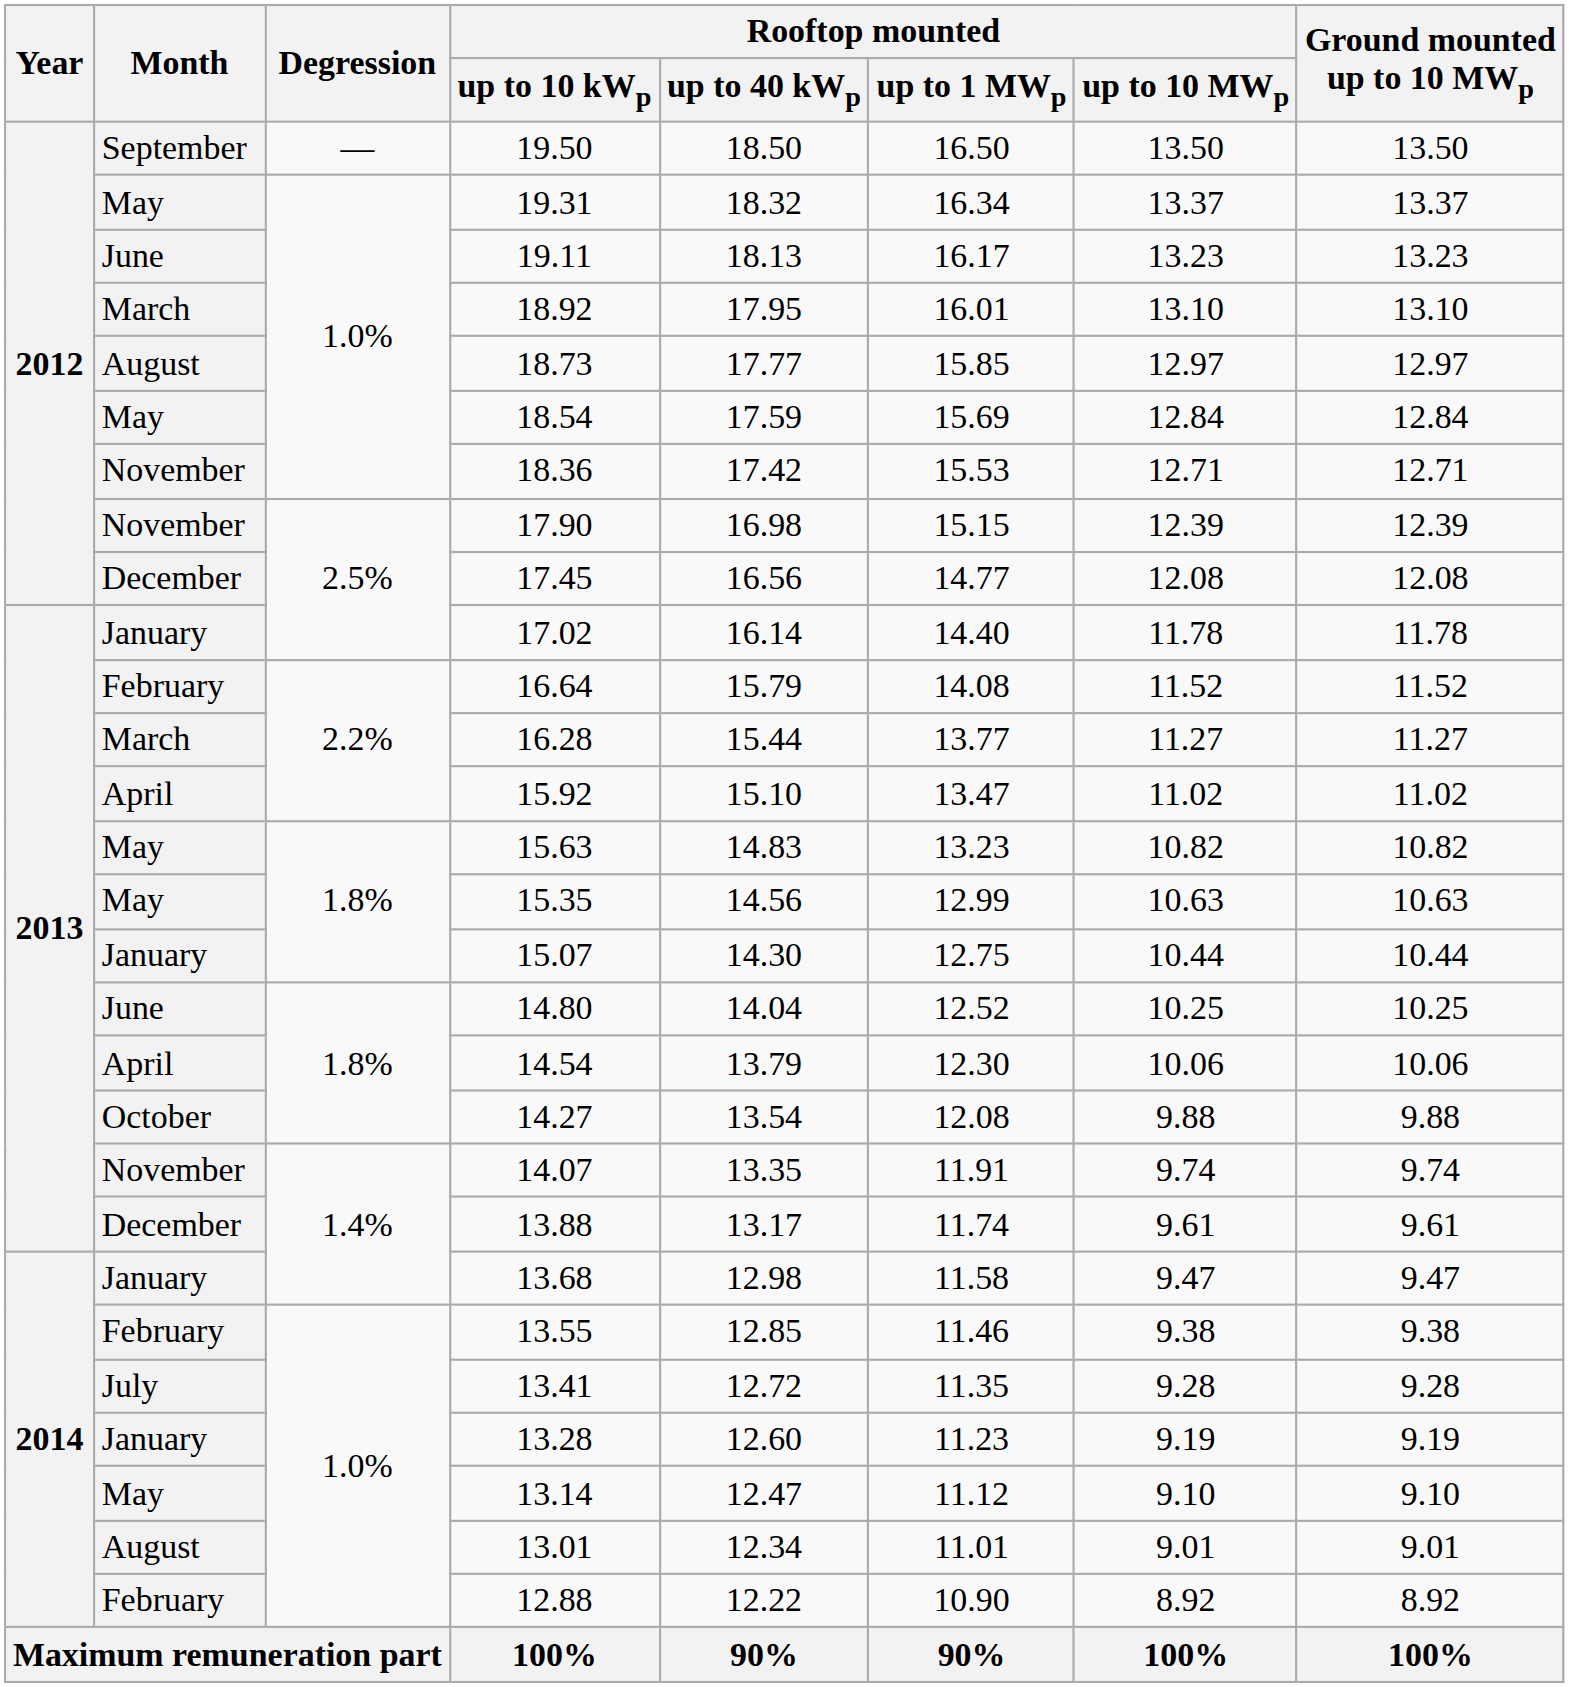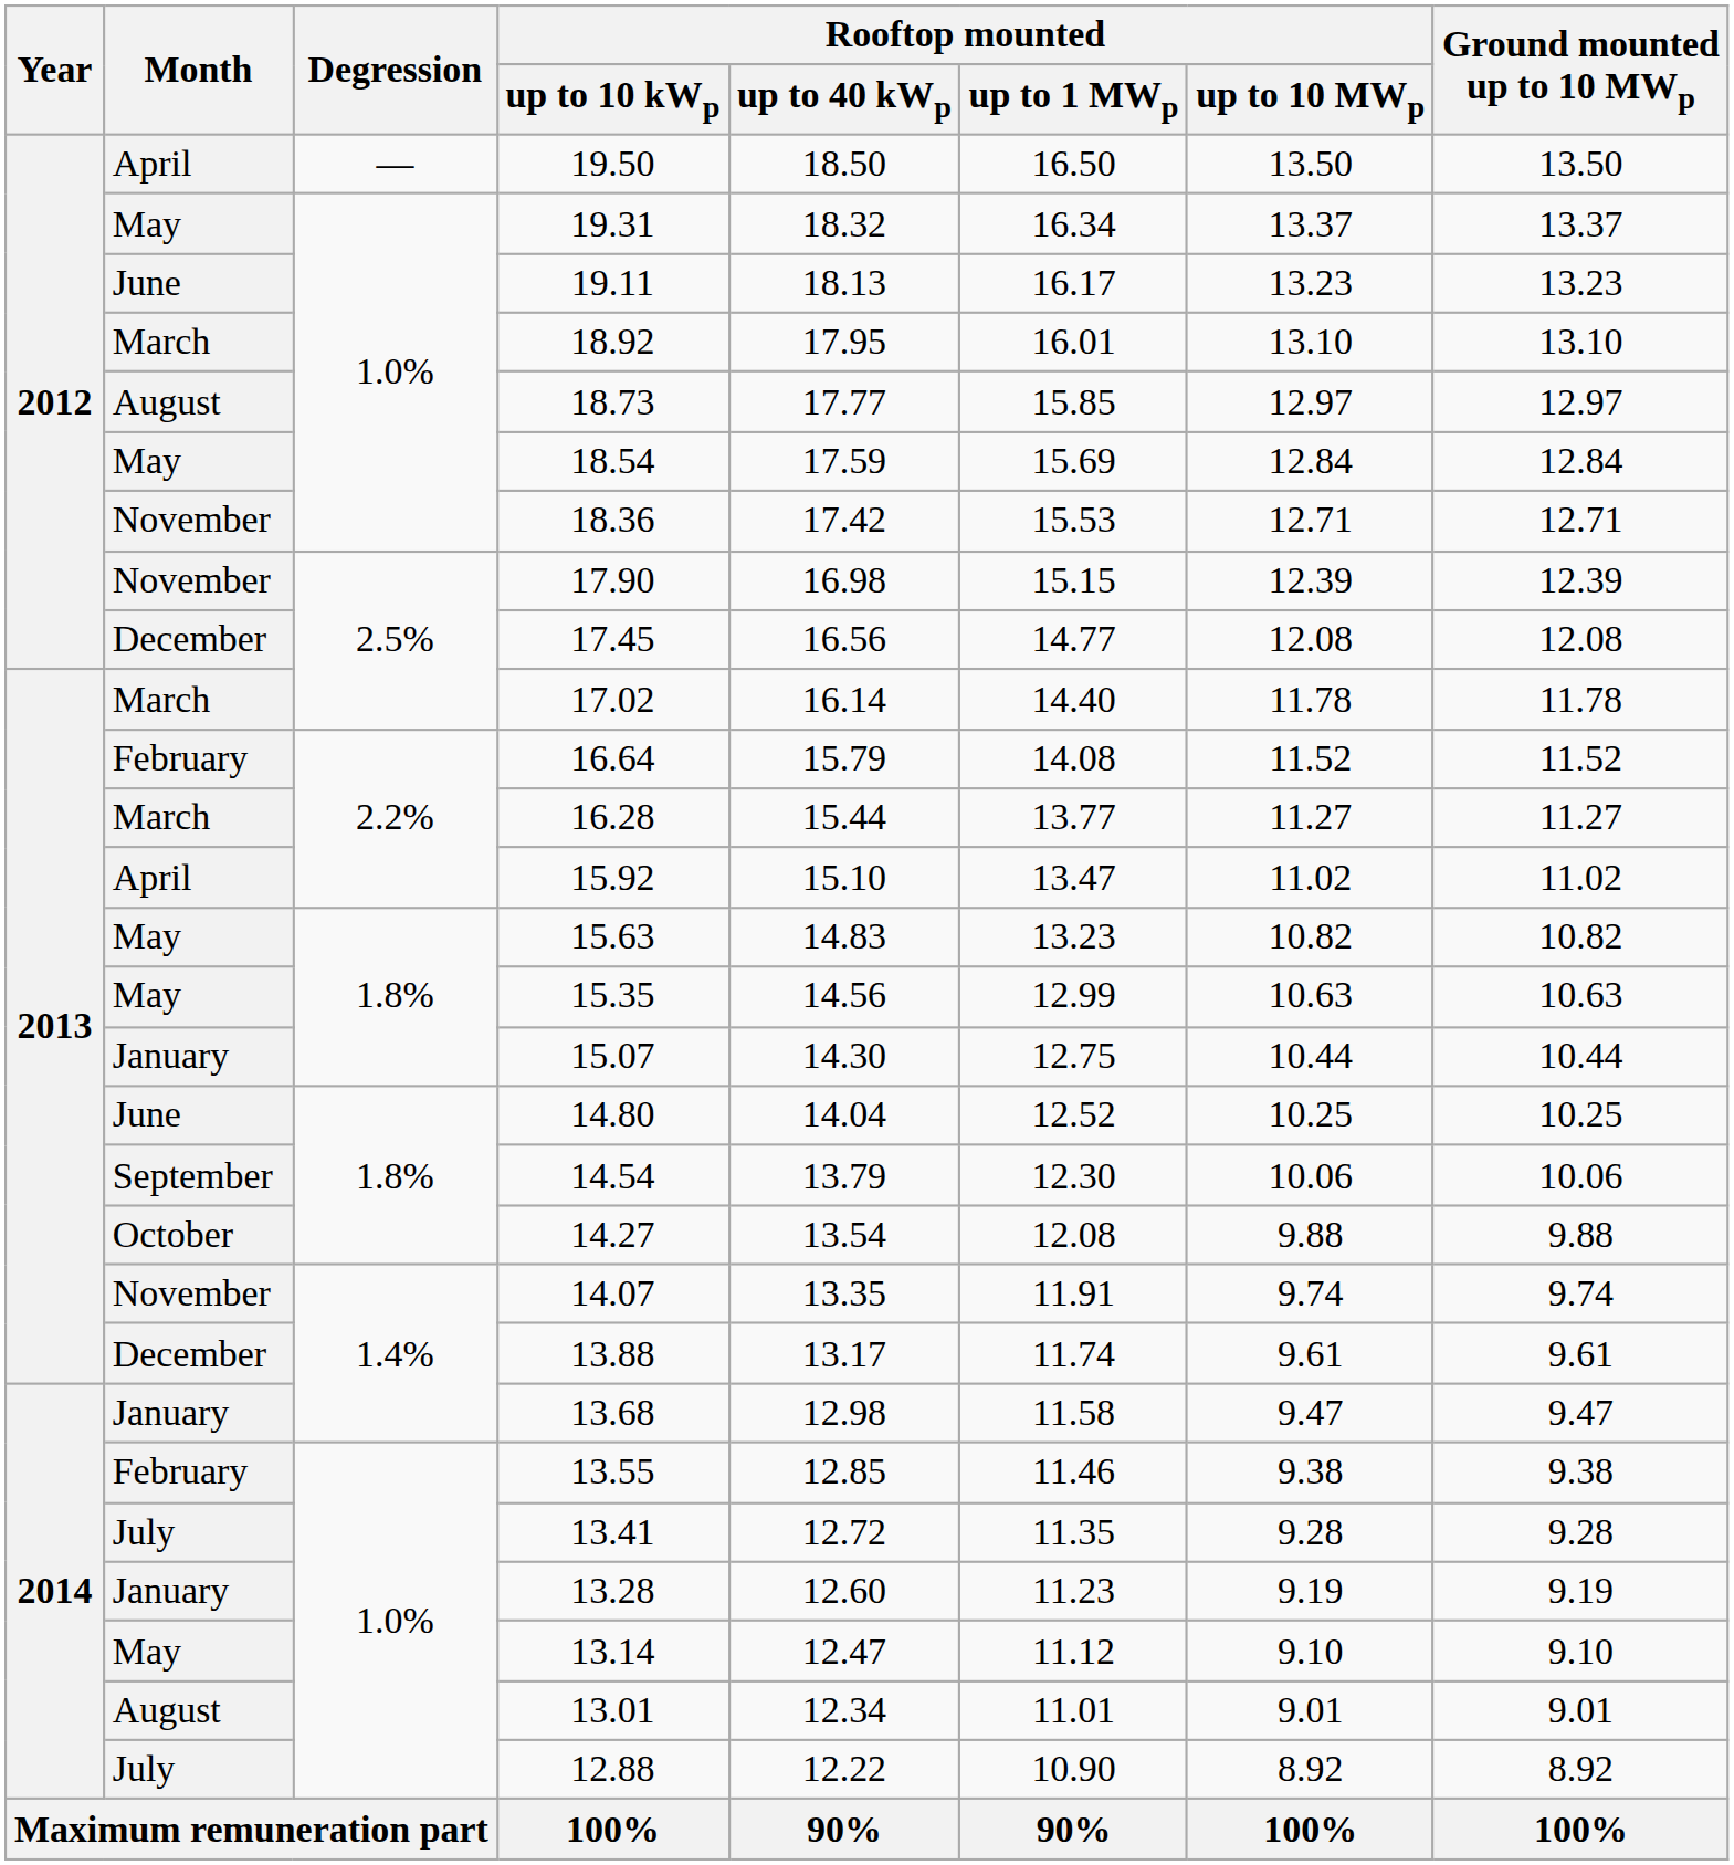 <table class="wikitable" style="text-align:center;">
 <tr>
 <th rowspan="2">Year</th>
 <th rowspan="2">Month</th>
 <th rowspan="2">Degression</th>
 <th colspan="4">Rooftop mounted</th>
 <th rowspan="2">Ground mounted <br>up to 10 MW<sub>p</sub></th>
 </tr>
 <tr>
 <th>up to 10 kW<sub>p</sub></th>
 <th>up to 40 kW<sub>p</sub></th>
 <th>up to 1 MW<sub>p</sub></th>
 <th>up to 10 MW<sub>p</sub></th>
 </tr>
 <tr>
 <th rowspan="9">2012</th>
-<th style="text-align: left; font-weight: normal">September</th>
+<th style="text-align: left; font-weight: normal">April</th>
 <td>—</td>
 <td>19.50</td>
 <td>18.50</td>
 <td>16.50</td>
 <td>13.50</td>
 <td>13.50</td>
 </tr>
 <tr>
 <th style="text-align: left; font-weight: normal">May</th>
 <td rowspan="6">1.0%</td>
 <td>19.31</td>
 <td>18.32</td>
 <td>16.34</td>
 <td>13.37</td>
 <td>13.37</td>
 </tr>
 <tr>
 <th style="text-align: left; font-weight: normal">June</th>
 <td>19.11</td>
 <td>18.13</td>
 <td>16.17</td>
 <td>13.23</td>
 <td>13.23</td>
 </tr>
 <tr>
 <th style="text-align: left; font-weight: normal">March</th>
 <td>18.92</td>
 <td>17.95</td>
 <td>16.01</td>
 <td>13.10</td>
 <td>13.10</td>
 </tr>
 <tr>
 <th style="text-align: left; font-weight: normal">August</th>
 <td>18.73</td>
 <td>17.77</td>
 <td>15.85</td>
 <td>12.97</td>
 <td>12.97</td>
 </tr>
 <tr>
 <th style="text-align: left; font-weight: normal">May</th>
 <td>18.54</td>
 <td>17.59</td>
 <td>15.69</td>
 <td>12.84</td>
 <td>12.84</td>
 </tr>
 <tr>
 <th style="text-align: left; font-weight: normal">November</th>
 <td>18.36</td>
 <td>17.42</td>
 <td>15.53</td>
 <td>12.71</td>
 <td>12.71</td>
 </tr>
 <tr>
 <th style="text-align: left; font-weight: normal">November</th>
 <td rowspan="3">2.5%</td>
 <td>17.90</td>
 <td>16.98</td>
 <td>15.15</td>
 <td>12.39</td>
 <td>12.39</td>
 </tr>
 <tr>
 <th style="text-align: left; font-weight: normal">December</th>
 <td>17.45</td>
 <td>16.56</td>
 <td>14.77</td>
 <td>12.08</td>
 <td>12.08</td>
 </tr>
 <tr>
 <th rowspan="12">2013</th>
-<th style="text-align: left; font-weight: normal">January</th>
+<th style="text-align: left; font-weight: normal">March</th>
 <td>17.02</td>
 <td>16.14</td>
 <td>14.40</td>
 <td>11.78</td>
 <td>11.78</td>
 </tr>
 <tr>
 <th style="text-align: left; font-weight: normal">February</th>
 <td rowspan="3">2.2%</td>
 <td>16.64</td>
 <td>15.79</td>
 <td>14.08</td>
 <td>11.52</td>
 <td>11.52</td>
 </tr>
 <tr>
 <th style="text-align: left; font-weight: normal">March</th>
 <td>16.28</td>
 <td>15.44</td>
 <td>13.77</td>
 <td>11.27</td>
 <td>11.27</td>
 </tr>
 <tr>
 <th style="text-align: left; font-weight: normal">April</th>
 <td>15.92</td>
 <td>15.10</td>
 <td>13.47</td>
 <td>11.02</td>
 <td>11.02</td>
 </tr>
 <tr>
 <th style="text-align: left; font-weight: normal">May</th>
 <td rowspan="3">1.8%</td>
 <td>15.63</td>
 <td>14.83</td>
 <td>13.23</td>
 <td>10.82</td>
 <td>10.82</td>
 </tr>
 <tr>
 <th style="text-align: left; font-weight: normal">May</th>
 <td>15.35</td>
 <td>14.56</td>
 <td>12.99</td>
 <td>10.63</td>
 <td>10.63</td>
 </tr>
 <tr>
 <th style="text-align: left; font-weight: normal">January</th>
 <td>15.07</td>
 <td>14.30</td>
 <td>12.75</td>
 <td>10.44</td>
 <td>10.44</td>
 </tr>
 <tr>
 <th style="text-align: left; font-weight: normal">June</th>
 <td rowspan="3">1.8%</td>
 <td>14.80</td>
 <td>14.04</td>
 <td>12.52</td>
 <td>10.25</td>
 <td>10.25</td>
 </tr>
 <tr>
-<th style="text-align: left; font-weight: normal">April</th>
+<th style="text-align: left; font-weight: normal">September</th>
 <td>14.54</td>
 <td>13.79</td>
 <td>12.30</td>
 <td>10.06</td>
 <td>10.06</td>
 </tr>
 <tr>
 <th style="text-align: left; font-weight: normal">October</th>
 <td>14.27</td>
 <td>13.54</td>
 <td>12.08</td>
 <td>9.88</td>
 <td>9.88</td>
 </tr>
 <tr>
 <th style="text-align: left; font-weight: normal">November</th>
 <td rowspan="3">1.4%</td>
 <td>14.07</td>
 <td>13.35</td>
 <td>11.91</td>
 <td>9.74</td>
 <td>9.74</td>
 </tr>
 <tr>
 <th style="text-align: left; font-weight: normal">December</th>
 <td>13.88</td>
 <td>13.17</td>
 <td>11.74</td>
 <td>9.61</td>
 <td>9.61</td>
 </tr>
 <tr>
 <th rowspan="7">2014</th>
 <th style="text-align: left; font-weight: normal">January</th>
 <td>13.68</td>
 <td>12.98</td>
 <td>11.58</td>
 <td>9.47</td>
 <td>9.47</td>
 </tr>
 <tr>
 <th style="text-align: left; font-weight: normal">February</th>
 <td rowspan="6">1.0%</td>
 <td>13.55</td>
 <td>12.85</td>
 <td>11.46</td>
 <td>9.38</td>
 <td>9.38</td>
 </tr>
 <tr>
 <th style="text-align: left; font-weight: normal">July</th>
 <td>13.41</td>
 <td>12.72</td>
 <td>11.35</td>
 <td>9.28</td>
 <td>9.28</td>
 </tr>
 <tr>
 <th style="text-align: left; font-weight: normal">January</th>
 <td>13.28</td>
 <td>12.60</td>
 <td>11.23</td>
 <td>9.19</td>
 <td>9.19</td>
 </tr>
 <tr>
 <th style="text-align: left; font-weight: normal">May</th>
 <td>13.14</td>
 <td>12.47</td>
 <td>11.12</td>
 <td>9.10</td>
 <td>9.10</td>
 </tr>
 <tr>
 <th style="text-align: left; font-weight: normal">August</th>
 <td>13.01</td>
 <td>12.34</td>
 <td>11.01</td>
 <td>9.01</td>
 <td>9.01</td>
 </tr>
 <tr>
-<th style="text-align: left; font-weight: normal">February</th>
+<th style="text-align: left; font-weight: normal">July</th>
 <td>12.88</td>
 <td>12.22</td>
 <td>10.90</td>
 <td>8.92</td>
 <td>8.92</td>
 </tr>
 <tr>
 <th colspan="3">Maximum remuneration part</th>
 <th>100%</th>
 <th>90%</th>
 <th>90%</th>
 <th>100%</th>
 <th>100%</th>
 </tr>
 </table>
